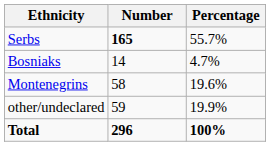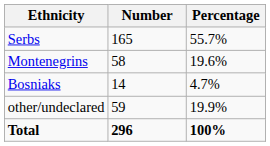 <table class="wikitable">
 <tr>
 <th width="100px">Ethnicity</th>
 <th width="80px">Number</th>
 <th width="80px">Percentage</th>
 </tr>
 <tr>
 <td><a href='#'>Serbs</a></td>
-<td><strong>165</strong></td>
+<td>165</td>
 <td>55.7%</td>
+</tr>
+<tr>
+<td><a href='#'>Montenegrins</a></td>
+<td>58</td>
+<td>19.6%</td>
 </tr>
 <tr>
 <td><a href='#'>Bosniaks</a></td>
 <td>14</td>
 <td>4.7%</td>
-</tr>
-<tr>
-<td><a href='#'>Montenegrins</a></td>
-<td>58</td>
-<td>19.6%</td>
 </tr>
 <tr>
 <td>other/undeclared</td>
 <td>59</td>
 <td>19.9%</td>
 </tr>
 <tr>
 <td><strong>Total</strong></td>
 <td><strong>296</strong></td>
 <td><strong>100%</strong></td>
 </tr>
 </table>
